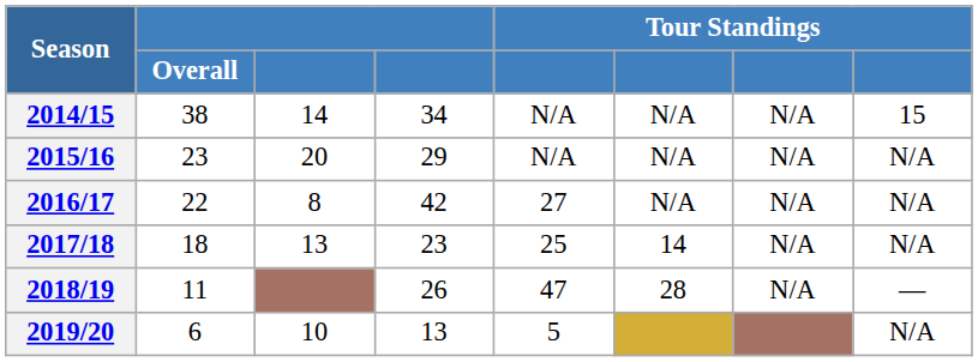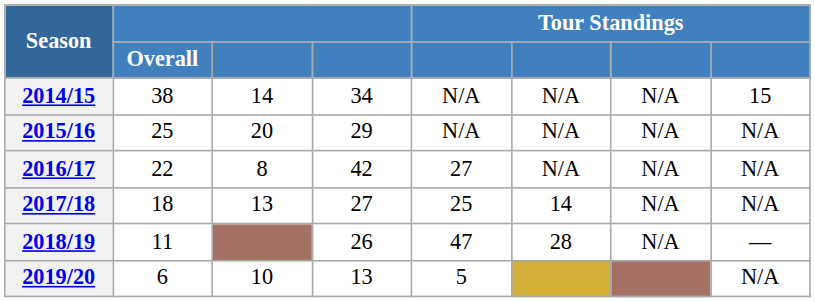 <table class="wikitable" style="font-size:86%; text-align:center; border:grey solid 1px; border-collapse:collapse; background:#ffffff;">
 <tr>
 <th style="background-color:#369; color:white; width:60px;" rowspan="2"> Season </th>
 <th style="background-color:#4180be; color:white;" colspan="3"></th>
 <th style="background-color:#4180be; color:white;" colspan="4">Tour Standings</th>
 </tr>
 <tr>
 <th style="background-color:#4180be; color:white; width:55px;">Overall</th>
 <th style="background-color:#4180be; color:white; width:55px;"></th>
 <th style="background-color:#4180be; color:white; width:55px;"></th>
 <th style="background-color:#4180be; color:white; width:55px;"></th>
 <th style="background-color:#4180be; color:white; width:55px;"></th>
 <th style="background-color:#4180be; color:white; width:55px;"></th>
 <th style="background-color:#4180be; color:white; width:55px;"></th>
 </tr>
 <tr>
 <th scope=row align=center><a href='#'>2014/15</a></th>
 <td align=center>38</td>
 <td align=center>14</td>
 <td align=center>34</td>
 <td align=center>N/A</td>
 <td align=center>N/A</td>
 <td align=center>N/A</td>
 <td align=center>15</td>
 </tr>
 <tr>
 <th scope=row align=center><a href='#'>2015/16</a></th>
-<td align=center>23</td>
+<td align=center>25</td>
 <td align=center>20</td>
 <td align=center>29</td>
 <td align=center>N/A</td>
 <td align=center>N/A</td>
 <td align=center>N/A</td>
 <td align=center>N/A</td>
 </tr>
 <tr>
 <th scope=row align=center><a href='#'>2016/17</a></th>
 <td align=center>22</td>
 <td align=center>8</td>
 <td align=center>42</td>
 <td align=center>27</td>
 <td align=center>N/A</td>
 <td align=center>N/A</td>
 <td align=center>N/A</td>
 </tr>
 <tr>
 <th scope=row align=center><a href='#'>2017/18</a></th>
 <td align=center>18</td>
 <td align=center>13</td>
-<td align=center>23</td>
+<td align=center>27</td>
 <td align=center>25</td>
 <td align=center>14</td>
 <td align=center>N/A</td>
 <td align=center>N/A</td>
 </tr>
 <tr>
 <th scope=row align=center><a href='#'>2018/19</a></th>
 <td align=center>11</td>
 <td align=center bgcolor=#A57164></td>
 <td align=center>26</td>
 <td align=center>47</td>
 <td align=center>28</td>
 <td align=center>N/A</td>
 <td align=center>—</td>
 </tr>
 <tr>
 <th scope=row align=center><a href='#'>2019/20</a></th>
 <td align=center>6</td>
 <td align=center>10</td>
 <td align=center>13</td>
 <td align=center>5</td>
 <td align=center bgcolor=#D4AF37></td>
 <td align=center bgcolor=#A57164></td>
 <td align=center>N/A</td>
 </tr>
 </table>
